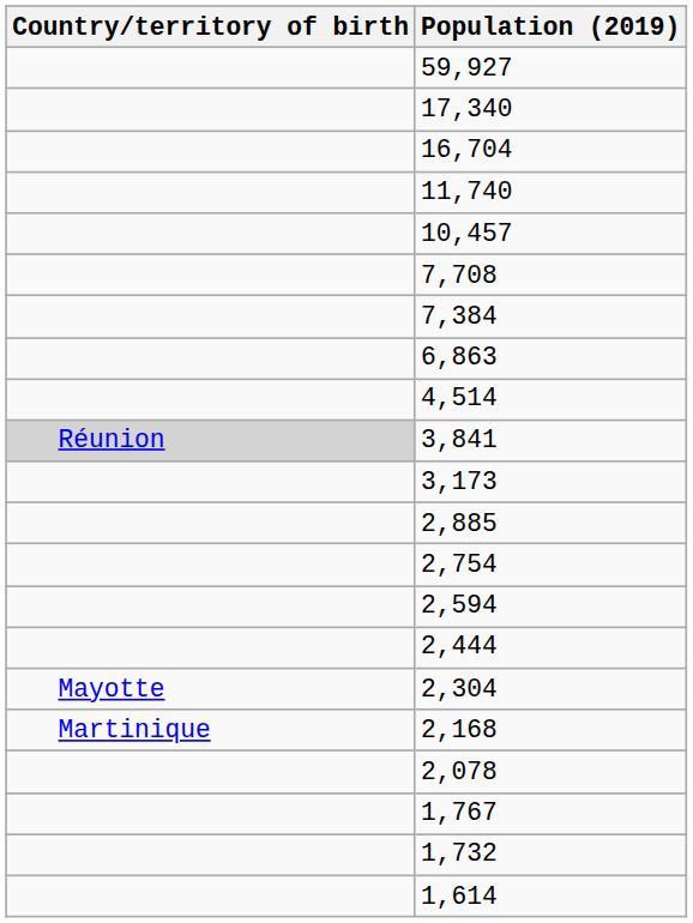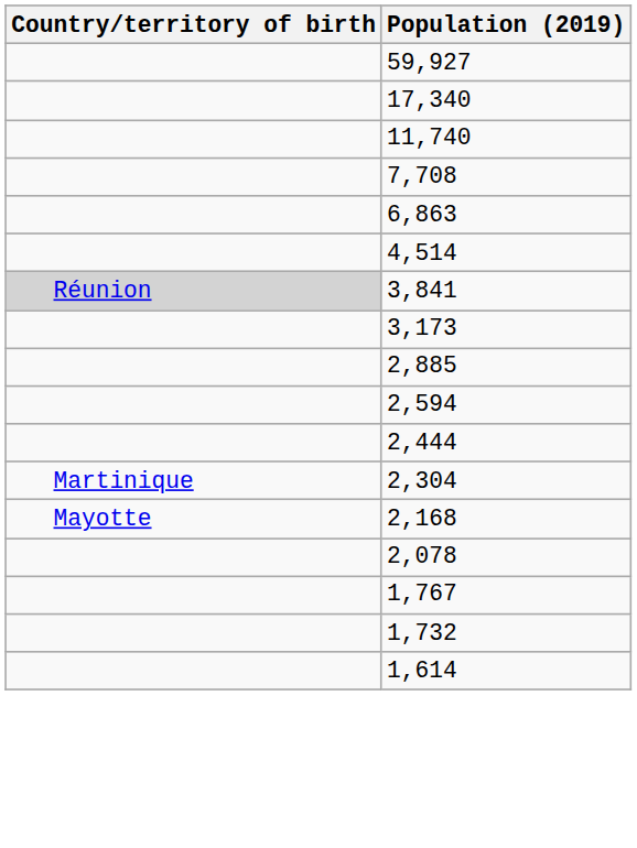 <table class="wikitable" style="float:right;">
 <tr>
 <th>Country/territory of birth</th>
 <th>Population (2019)</th>
 </tr>
 <tr>
 <td></td>
 <td>59,927</td>
 </tr>
 <tr>
 <td></td>
 <td>17,340</td>
 </tr>
 <tr>
 <td></td>
-<td>16,704</td>
-</tr>
-<tr>
-<td></td>
 <td>11,740</td>
 </tr>
 <tr>
 <td></td>
-<td>10,457</td>
-</tr>
-<tr>
-<td></td>
 <td>7,708</td>
-</tr>
-<tr>
-<td></td>
-<td>7,384</td>
 </tr>
 <tr>
 <td></td>
 <td>6,863</td>
 </tr>
 <tr>
 <td></td>
 <td>4,514</td>
 </tr>
 <tr>
 <td style="background: lightgrey;">   <a href='#'>Réunion</a></td>
 <td>3,841</td>
 </tr>
 <tr>
 <td></td>
 <td>3,173</td>
 </tr>
 <tr>
 <td></td>
 <td>2,885</td>
 </tr>
 <tr>
 <td></td>
-<td>2,754</td>
-</tr>
-<tr>
-<td></td>
 <td>2,594</td>
 </tr>
 <tr>
 <td></td>
 <td>2,444</td>
 </tr>
 <tr>
-<td>   <a href='#'>Mayotte</a></td>
+<td>   <a href='#'>Martinique</a></td>
 <td>2,304</td>
 </tr>
 <tr>
-<td>   <a href='#'>Martinique</a></td>
+<td>   <a href='#'>Mayotte</a></td>
 <td>2,168</td>
 </tr>
 <tr>
 <td></td>
 <td>2,078</td>
 </tr>
 <tr>
 <td></td>
 <td>1,767</td>
 </tr>
 <tr>
 <td></td>
 <td>1,732</td>
 </tr>
 <tr>
 <td></td>
 <td>1,614</td>
 </tr>
 </table>
